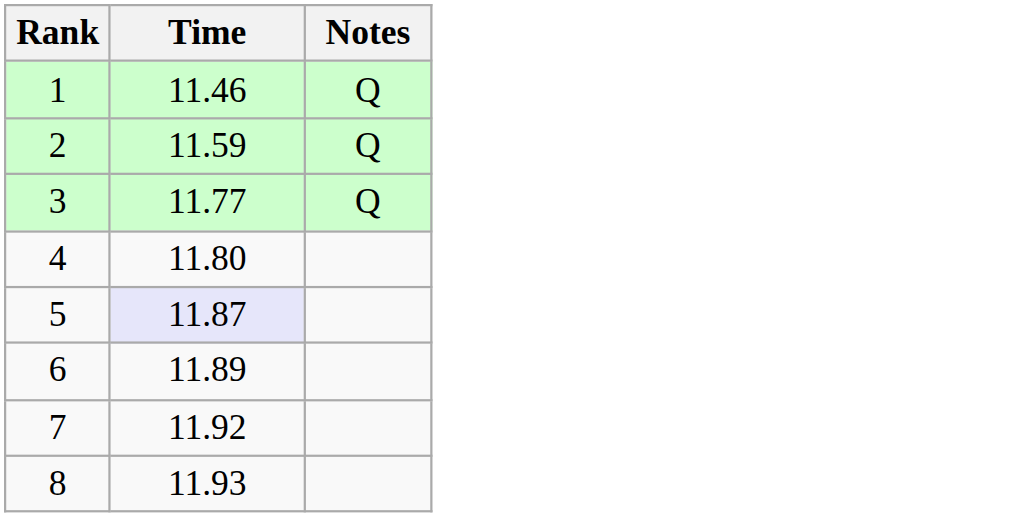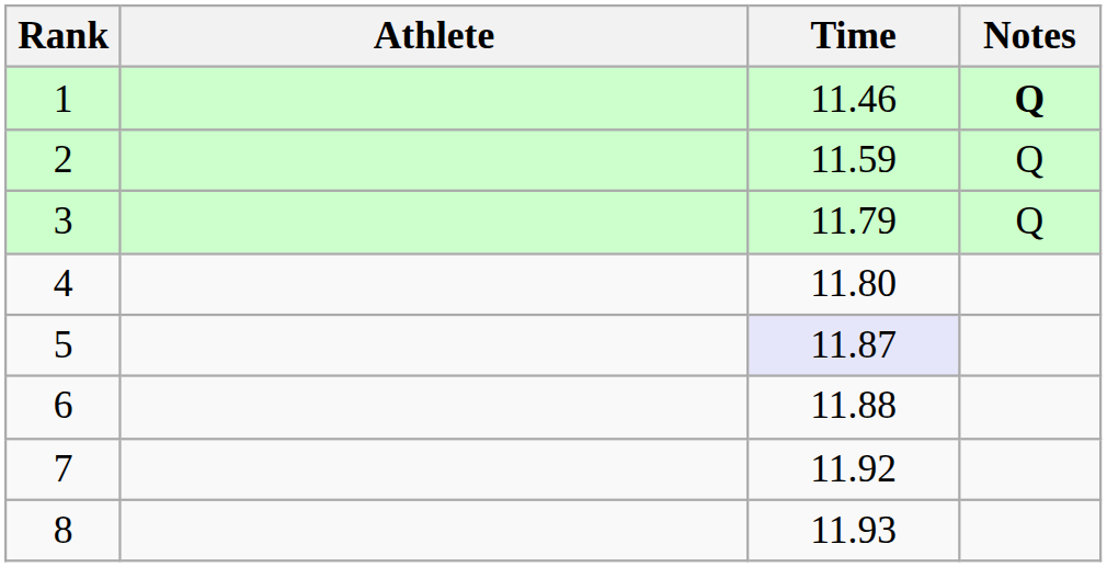 <table class="wikitable" style="text-align:center">
 <tr>
 <th width=40>Rank</th>
+<th width=250>Athlete</th>
 <th width=80>Time</th>
 <th width=50>Notes</th>
 </tr>
 <tr bgcolor=ccffcc>
 <td>1</td>
+<td align=left></td>
 <td>11.46</td>
-<td>Q</td>
+<td><strong>Q</strong></td>
 </tr>
 <tr bgcolor=ccffcc>
 <td>2</td>
+<td align=left></td>
 <td>11.59</td>
 <td>Q</td>
 </tr>
 <tr bgcolor=ccffcc>
 <td>3</td>
-<td>11.77</td>
+<td align=left></td>
+<td>11.79</td>
 <td>Q</td>
 </tr>
 <tr>
 <td>4</td>
+<td align=left></td>
 <td>11.80</td>
 <td></td>
 </tr>
 <tr>
 <td>5</td>
+<td align=left></td>
 <td style="background: lavender;">11.87</td>
 <td></td>
 </tr>
 <tr>
 <td>6</td>
-<td>11.89</td>
+<td align=left></td>
+<td>11.88</td>
 <td></td>
 </tr>
 <tr>
 <td>7</td>
+<td align=left></td>
 <td>11.92</td>
 <td></td>
 </tr>
 <tr>
 <td>8</td>
+<td align=left></td>
 <td>11.93</td>
 <td></td>
 </tr>
 </table>
